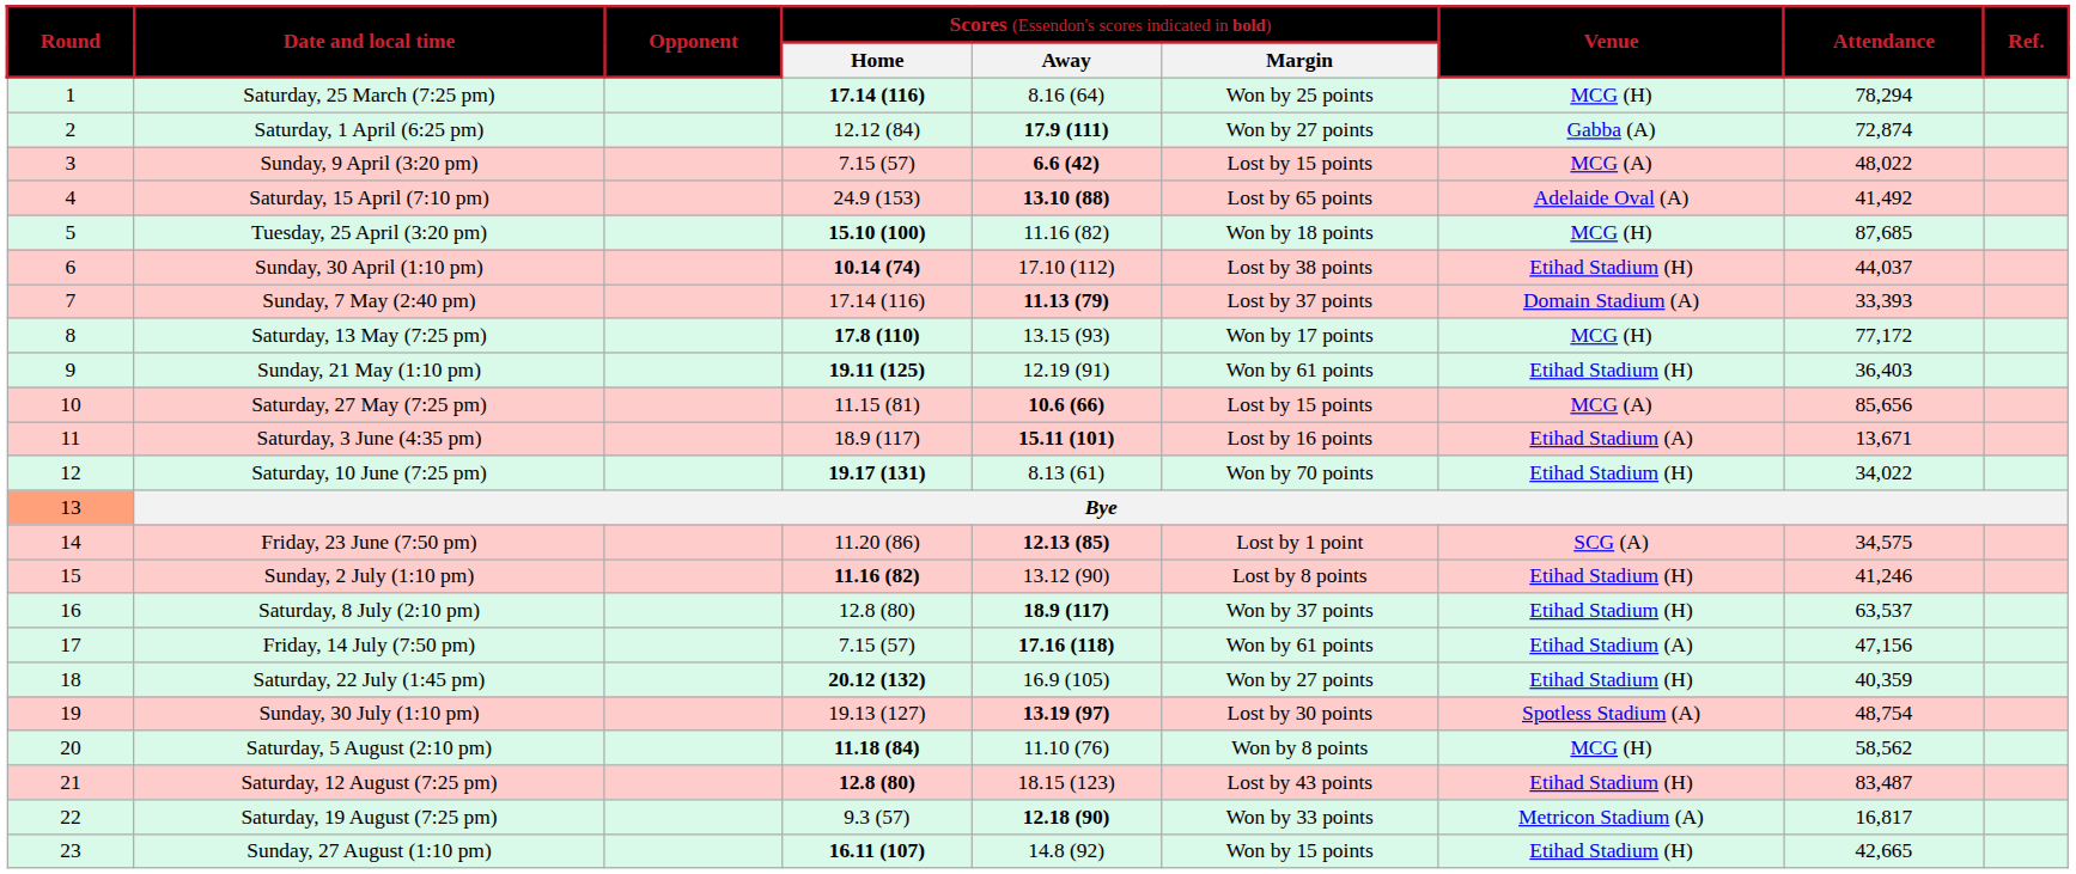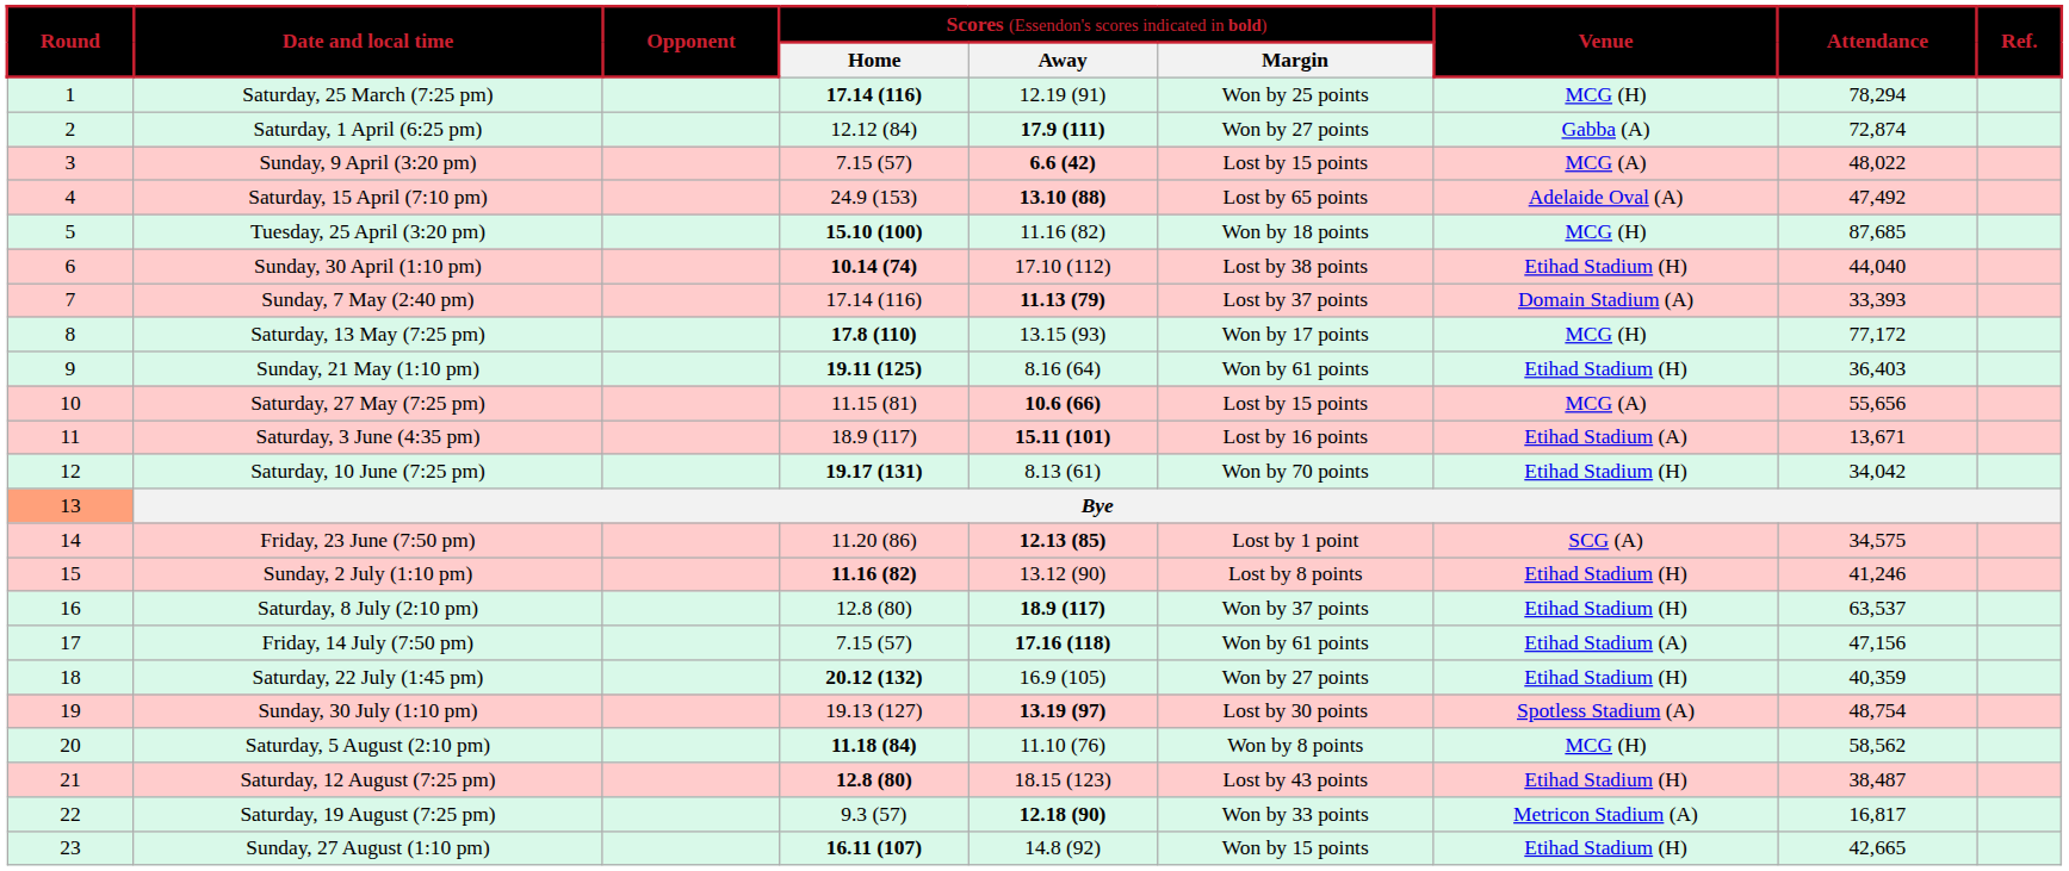 <table class="wikitable" style="font-size:90%; text-align:center; width: 90%; margin-left: auto; margin-right: auto;">
 <tr style="background:black; color: #CC2031;">
 <td rowspan=2 style="border: solid #CC2031 2px;"><span><strong>Round</strong> </span></td>
 <td rowspan=2 style="border: solid #CC2031 2px;"><span><strong>Date and local time</strong></span></td>
 <td rowspan=2 style="border: solid #CC2031 2px;"><span><strong>Opponent</strong></span></td>
 <td colspan=3 style="border: solid #CC2031 2px;"><span><strong>Scores</strong> <small>(Essendon's scores indicated in <strong>bold</strong>)</small></span></td>
 <td rowspan=2 style="border: solid #CC2031 2px;"><span><strong>Venue</strong></span></td>
 <td rowspan=2 style="border: solid #CC2031 2px;"><span><strong>Attendance</strong></span></td>
 <td rowspan=2 style="border: solid #CC2031 2px;"><span><strong>Ref.</strong></span></td>
 </tr>
 <tr>
 <th><span>Home</span></th>
 <th><span>Away</span></th>
 <th><span>Margin</span></th>
 </tr>
 <tr style="background:#d9f9e9">
 <td>1</td>
 <td>Saturday, 25 March (7:25 pm)</td>
 <td></td>
 <td><strong>17.14 (116)</strong></td>
-<td>8.16 (64)</td>
+<td>12.19 (91)</td>
 <td>Won by 25 points</td>
 <td><a href='#'>MCG</a> (H)</td>
 <td>78,294</td>
 <td></td>
 </tr>
 <tr style="background:#d9f9e9">
 <td>2</td>
 <td>Saturday, 1 April (6:25 pm)</td>
 <td></td>
 <td>12.12 (84)</td>
 <td><strong>17.9 (111)</strong></td>
 <td>Won by 27 points</td>
 <td><a href='#'>Gabba</a> (A)</td>
 <td>72,874</td>
 <td></td>
 </tr>
 <tr style="background:#fcc">
 <td>3</td>
 <td>Sunday, 9 April (3:20 pm)</td>
 <td></td>
 <td>7.15 (57)</td>
 <td><strong>6.6 (42)</strong></td>
 <td>Lost by 15 points</td>
 <td><a href='#'>MCG</a> (A)</td>
 <td>48,022</td>
 <td></td>
 </tr>
 <tr style="background:#fcc">
 <td>4</td>
 <td>Saturday, 15 April (7:10 pm)</td>
 <td></td>
 <td>24.9 (153)</td>
 <td><strong>13.10 (88)</strong></td>
 <td>Lost by 65 points</td>
 <td><a href='#'>Adelaide Oval</a> (A)</td>
-<td>41,492</td>
+<td>47,492</td>
 <td></td>
 </tr>
 <tr style="background:#d9f9e9">
 <td>5</td>
 <td>Tuesday, 25 April (3:20 pm)</td>
 <td></td>
 <td><strong>15.10 (100)</strong></td>
 <td>11.16 (82)</td>
 <td>Won by 18 points</td>
 <td><a href='#'>MCG</a> (H)</td>
 <td>87,685</td>
 <td></td>
 </tr>
 <tr style="background:#fcc">
 <td>6</td>
 <td>Sunday, 30 April (1:10 pm)</td>
 <td></td>
 <td><strong>10.14 (74)</strong></td>
 <td>17.10 (112)</td>
 <td>Lost by 38 points</td>
 <td><a href='#'>Etihad Stadium</a> (H)</td>
-<td>44,037</td>
+<td>44,040</td>
 <td></td>
 </tr>
 <tr style="background:#fcc">
 <td>7</td>
 <td>Sunday, 7 May (2:40 pm)</td>
 <td></td>
 <td>17.14 (116)</td>
 <td><strong>11.13 (79)</strong></td>
 <td>Lost by 37 points</td>
 <td><a href='#'>Domain Stadium</a> (A)</td>
 <td>33,393</td>
 <td></td>
 </tr>
 <tr style="background:#d9f9e9">
 <td>8</td>
 <td>Saturday, 13 May (7:25 pm)</td>
 <td></td>
 <td><strong>17.8 (110)</strong></td>
 <td>13.15 (93)</td>
 <td>Won by 17 points</td>
 <td><a href='#'>MCG</a> (H)</td>
 <td>77,172</td>
 <td></td>
 </tr>
 <tr style="background:#d9f9e9">
 <td>9</td>
 <td>Sunday, 21 May (1:10 pm)</td>
 <td></td>
 <td><strong>19.11 (125)</strong></td>
-<td>12.19 (91)</td>
+<td>8.16 (64)</td>
 <td>Won by 61 points</td>
 <td><a href='#'>Etihad Stadium</a> (H)</td>
 <td>36,403</td>
 <td></td>
 </tr>
 <tr style="background:#fcc">
 <td>10</td>
 <td>Saturday, 27 May (7:25 pm)</td>
 <td></td>
 <td>11.15 (81)</td>
 <td><strong>10.6 (66)</strong></td>
 <td>Lost by 15 points</td>
 <td><a href='#'>MCG</a> (A)</td>
-<td>85,656</td>
+<td>55,656</td>
 <td></td>
 </tr>
 <tr style="background:#fcc">
 <td>11</td>
 <td>Saturday, 3 June (4:35 pm)</td>
 <td></td>
 <td>18.9 (117)</td>
 <td><strong>15.11 (101)</strong></td>
 <td>Lost by 16 points</td>
 <td><a href='#'>Etihad Stadium</a> (A)</td>
 <td>13,671</td>
 <td></td>
 </tr>
 <tr style="background:#d9f9e9">
 <td>12</td>
 <td>Saturday, 10 June (7:25 pm)</td>
 <td></td>
 <td><strong>19.17 (131)</strong></td>
 <td>8.13 (61)</td>
 <td>Won by 70 points</td>
 <td><a href='#'>Etihad Stadium</a> (H)</td>
-<td>34,022</td>
+<td>34,042</td>
 <td></td>
 </tr>
 <tr>
 <td style="background: lightsalmon;">13</td>
 <th colspan=8><span><em>Bye</em></span></th>
 </tr>
 <tr style="background:#fcc">
 <td>14</td>
 <td>Friday, 23 June (7:50 pm)</td>
 <td></td>
 <td>11.20 (86)</td>
 <td><strong>12.13 (85)</strong></td>
 <td>Lost by 1 point</td>
 <td><a href='#'>SCG</a> (A)</td>
 <td>34,575</td>
 <td></td>
 </tr>
 <tr style="background:#fcc">
 <td>15</td>
 <td>Sunday, 2 July (1:10 pm)</td>
 <td></td>
 <td><strong>11.16 (82)</strong></td>
 <td>13.12 (90)</td>
 <td>Lost by 8 points</td>
 <td><a href='#'>Etihad Stadium</a> (H)</td>
 <td>41,246</td>
 <td></td>
 </tr>
 <tr style="background:#d9f9e9">
 <td>16</td>
 <td>Saturday, 8 July (2:10 pm)</td>
 <td></td>
 <td>12.8 (80)</td>
 <td><strong>18.9 (117)</strong></td>
 <td>Won by 37 points</td>
 <td><a href='#'>Etihad Stadium</a> (H)</td>
 <td>63,537</td>
 <td></td>
 </tr>
 <tr style="background:#d9f9e9">
 <td>17</td>
 <td>Friday, 14 July (7:50 pm)</td>
 <td></td>
 <td>7.15 (57)</td>
 <td><strong>17.16 (118)</strong></td>
 <td>Won by 61 points</td>
 <td><a href='#'>Etihad Stadium</a> (A)</td>
 <td>47,156</td>
 <td></td>
 </tr>
 <tr style="background:#d9f9e9">
 <td>18</td>
 <td>Saturday, 22 July (1:45 pm)</td>
 <td></td>
 <td><strong>20.12 (132)</strong></td>
 <td>16.9 (105)</td>
 <td>Won by 27 points</td>
 <td><a href='#'>Etihad Stadium</a> (H)</td>
 <td>40,359</td>
 <td></td>
 </tr>
 <tr style="background:#fcc">
 <td>19</td>
 <td>Sunday, 30 July (1:10 pm)</td>
 <td></td>
 <td>19.13 (127)</td>
 <td><strong>13.19 (97)</strong></td>
 <td>Lost by 30 points</td>
 <td><a href='#'>Spotless Stadium</a> (A)</td>
 <td>48,754</td>
 <td></td>
 </tr>
 <tr style="background:#d9f9e9">
 <td>20</td>
 <td>Saturday, 5 August (2:10 pm)</td>
 <td></td>
 <td><strong>11.18 (84)</strong></td>
 <td>11.10 (76)</td>
 <td>Won by 8 points</td>
 <td><a href='#'>MCG</a> (H)</td>
 <td>58,562</td>
 <td></td>
 </tr>
 <tr style="background:#fcc">
 <td>21</td>
 <td>Saturday, 12 August (7:25 pm)</td>
 <td></td>
 <td><strong>12.8 (80)</strong></td>
 <td>18.15 (123)</td>
 <td>Lost by 43 points</td>
 <td><a href='#'>Etihad Stadium</a> (H)</td>
-<td>83,487</td>
+<td>38,487</td>
 <td></td>
 </tr>
 <tr style="background:#d9f9e9">
 <td>22</td>
 <td>Saturday, 19 August (7:25 pm)</td>
 <td></td>
 <td>9.3 (57)</td>
 <td><strong>12.18 (90)</strong></td>
 <td>Won by 33 points</td>
 <td><a href='#'>Metricon Stadium</a> (A)</td>
 <td>16,817</td>
 <td></td>
 </tr>
 <tr style="background:#d9f9e9">
 <td>23</td>
 <td>Sunday, 27 August (1:10 pm)</td>
 <td></td>
 <td><strong>16.11 (107)</strong></td>
 <td>14.8 (92)</td>
 <td>Won by 15 points</td>
 <td><a href='#'>Etihad Stadium</a> (H)</td>
 <td>42,665</td>
 <td></td>
 </tr>
 </table>
